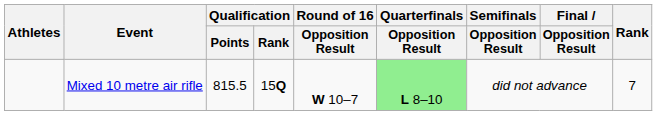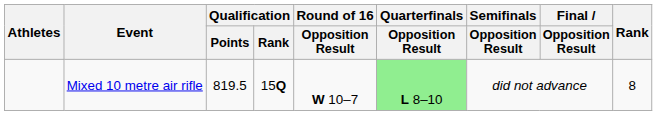 <table class="wikitable" style="font-size:90%;">
 <tr>
 <th rowspan=2>Athletes</th>
 <th rowspan=2>Event</th>
 <th colspan=2>Qualification</th>
 <th>Round of 16</th>
 <th>Quarterfinals</th>
 <th>Semifinals</th>
 <th>Final / </th>
 <th rowspan=2>Rank</th>
 </tr>
 <tr style="font-size:95%">
 <th>Points</th>
 <th>Rank</th>
 <th>Opposition<br>Result</th>
 <th>Opposition<br>Result</th>
 <th>Opposition<br>Result</th>
 <th>Opposition<br>Result</th>
 </tr>
 <tr align=center>
 <td align=left><br></td>
 <td align=left><a href='#'>Mixed 10 metre air rifle</a></td>
-<td>815.5</td>
+<td>819.5</td>
 <td>15<strong>Q</strong></td>
 <td><br><br><strong>W</strong> 10–7</td>
 <td style="background: lightgreen;"><br><br><strong>L</strong> 8–10</td>
 <td colspan=2><em>did not advance</em></td>
-<td>7</td>
+<td>8</td>
 </tr>
 </table>
